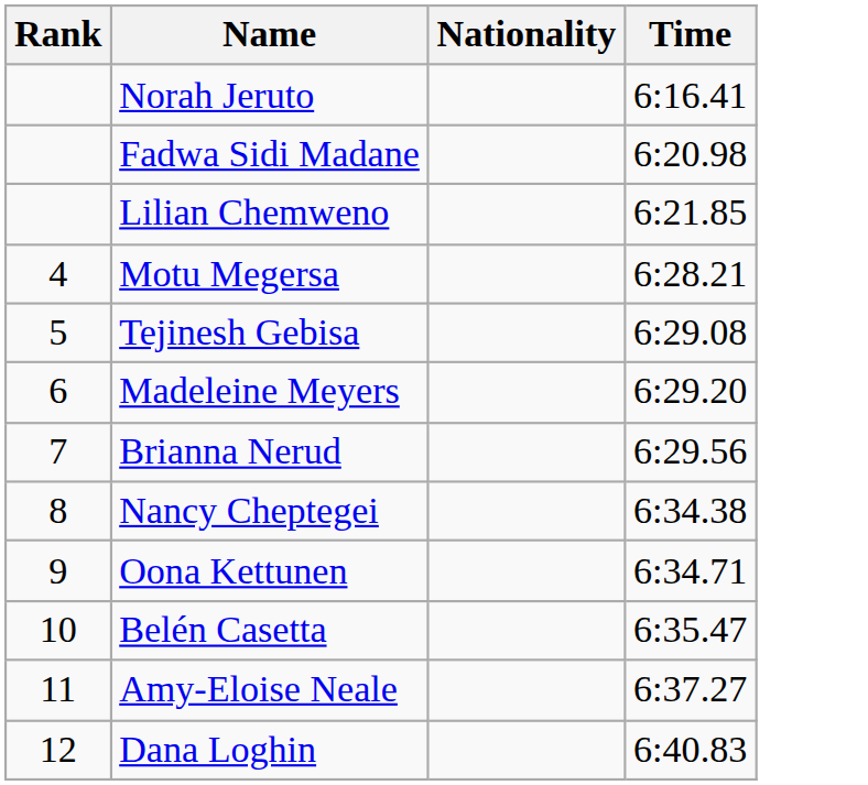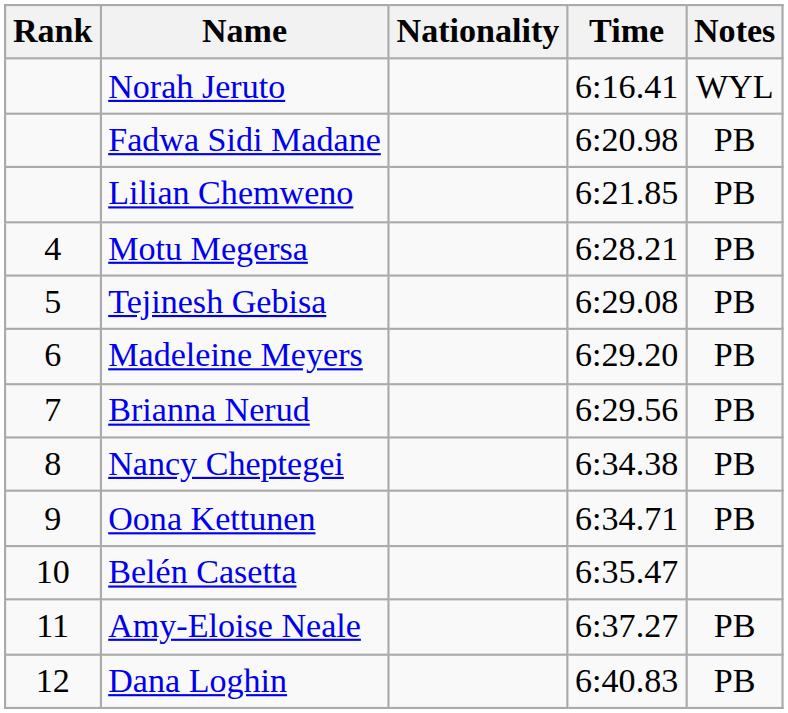 <table class="wikitable sortable" style="text-align:center">
 <tr>
 <th>Rank</th>
 <th>Name</th>
 <th>Nationality</th>
 <th>Time</th>
+<th>Notes</th>
 </tr>
 <tr>
 <td></td>
 <td align=left><a href='#'>Norah Jeruto</a></td>
 <td align=left></td>
 <td>6:16.41</td>
+<td>WYL</td>
 </tr>
 <tr>
 <td></td>
 <td align=left><a href='#'>Fadwa Sidi Madane</a></td>
 <td align=left></td>
 <td>6:20.98</td>
+<td>PB</td>
 </tr>
 <tr>
 <td></td>
 <td align=left><a href='#'>Lilian Chemweno</a></td>
 <td align=left></td>
 <td>6:21.85</td>
+<td>PB</td>
 </tr>
 <tr>
 <td>4</td>
 <td align=left><a href='#'>Motu Megersa</a></td>
 <td align=left></td>
 <td>6:28.21</td>
+<td>PB</td>
 </tr>
 <tr>
 <td>5</td>
 <td align=left><a href='#'>Tejinesh Gebisa</a></td>
 <td align=left></td>
 <td>6:29.08</td>
+<td>PB</td>
 </tr>
 <tr>
 <td>6</td>
 <td align=left><a href='#'>Madeleine Meyers</a></td>
 <td align=left></td>
 <td>6:29.20</td>
+<td>PB</td>
 </tr>
 <tr>
 <td>7</td>
 <td align=left><a href='#'>Brianna Nerud</a></td>
 <td align=left></td>
 <td>6:29.56</td>
+<td>PB</td>
 </tr>
 <tr>
 <td>8</td>
 <td align=left><a href='#'>Nancy Cheptegei</a></td>
 <td align=left></td>
 <td>6:34.38</td>
+<td>PB</td>
 </tr>
 <tr>
 <td>9</td>
 <td align=left><a href='#'>Oona Kettunen</a></td>
 <td align=left></td>
 <td>6:34.71</td>
+<td>PB</td>
 </tr>
 <tr>
 <td>10</td>
 <td align=left><a href='#'>Belén Casetta</a></td>
 <td align=left></td>
 <td>6:35.47</td>
+<td></td>
 </tr>
 <tr>
 <td>11</td>
 <td align=left><a href='#'>Amy-Eloise Neale</a></td>
 <td align=left></td>
 <td>6:37.27</td>
+<td>PB</td>
 </tr>
 <tr>
 <td>12</td>
 <td align=left><a href='#'>Dana Loghin</a></td>
 <td align=left></td>
 <td>6:40.83</td>
+<td>PB</td>
 </tr>
 </table>
